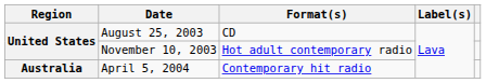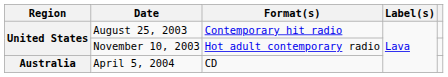 <table class="wikitable plainrowheaders">
 <tr>
 <th scope="col">Region</th>
 <th scope="col">Date</th>
 <th scope="col">Format(s)</th>
 <th scope="col">Label(s)</th>
 <th scope="col"></th>
 </tr>
 <tr>
 <th scope="row" rowspan="2">United States</th>
 <td>August 25, 2003</td>
-<td>CD</td>
+<td><a href='#'>Contemporary hit radio</a></td>
 <td rowspan="3"><a href='#'>Lava</a></td>
 <td></td>
 </tr>
 <tr>
 <td>November 10, 2003</td>
 <td><a href='#'>Hot adult contemporary</a> radio</td>
 <td></td>
 </tr>
 <tr>
 <th scope="row">Australia</th>
 <td>April 5, 2004</td>
-<td><a href='#'>Contemporary hit radio</a></td>
+<td>CD</td>
 <td></td>
 </tr>
 </table>
